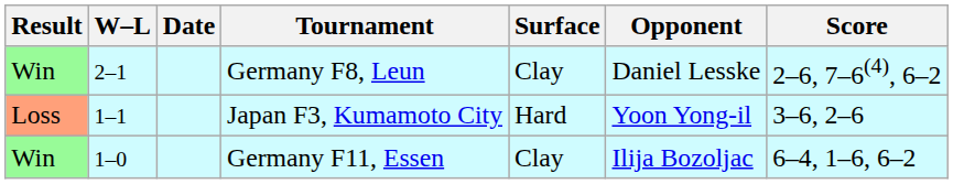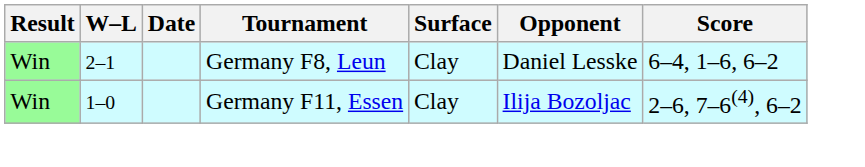 <table class="sortable wikitable">
 <tr>
 <th>Result</th>
 <th class="unsortable">W–L</th>
 <th>Date</th>
 <th>Tournament</th>
 <th>Surface</th>
 <th>Opponent</th>
 <th class="unsortable">Score</th>
 </tr>
 <tr style="background:#cffcff;">
 <td style="background:#98fb98;">Win</td>
 <td><small>2–1</small></td>
 <td></td>
 <td>Germany F8, <a href='#'>Leun</a></td>
 <td>Clay</td>
 <td> Daniel Lesske</td>
-<td>2–6, 7–6<sup>(4)</sup>, 6–2</td>
-</tr>
-<tr style="background:#cffcff;">
-<td style="background:#ffa07a;">Loss</td>
-<td><small>1–1</small></td>
-<td></td>
-<td>Japan F3, <a href='#'>Kumamoto City</a></td>
-<td>Hard</td>
-<td> <a href='#'>Yoon Yong-il</a></td>
-<td>3–6, 2–6</td>
+<td>6–4, 1–6, 6–2</td>
 </tr>
 <tr style="background:#cffcff;">
 <td style="background:#98fb98;">Win</td>
 <td><small>1–0</small></td>
 <td></td>
 <td>Germany F11, <a href='#'>Essen</a></td>
 <td>Clay</td>
 <td> <a href='#'>Ilija Bozoljac</a></td>
-<td>6–4, 1–6, 6–2</td>
+<td>2–6, 7–6<sup>(4)</sup>, 6–2</td>
 </tr>
 </table>
